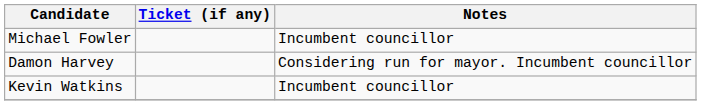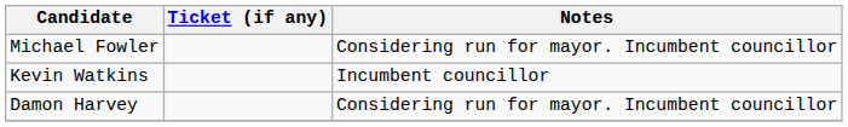 <table class="wikitable" style="font-size: 95%">
 <tr>
 <th>Candidate</th>
 <th><a href='#'>Ticket</a> (if any)</th>
 <th>Notes</th>
 </tr>
 <tr>
 <td>Michael Fowler</td>
 <td></td>
+<td>Considering run for mayor. Incumbent councillor</td>
+</tr>
+<tr>
+<td>Kevin Watkins</td>
+<td></td>
 <td>Incumbent councillor</td>
 </tr>
 <tr>
 <td>Damon Harvey</td>
 <td></td>
 <td>Considering run for mayor. Incumbent councillor</td>
 </tr>
 <tr>
-<td>Kevin Watkins</td>
-<td></td>
-<td>Incumbent councillor</td>
-</tr>
-<tr>
 </tr>
 </table>
